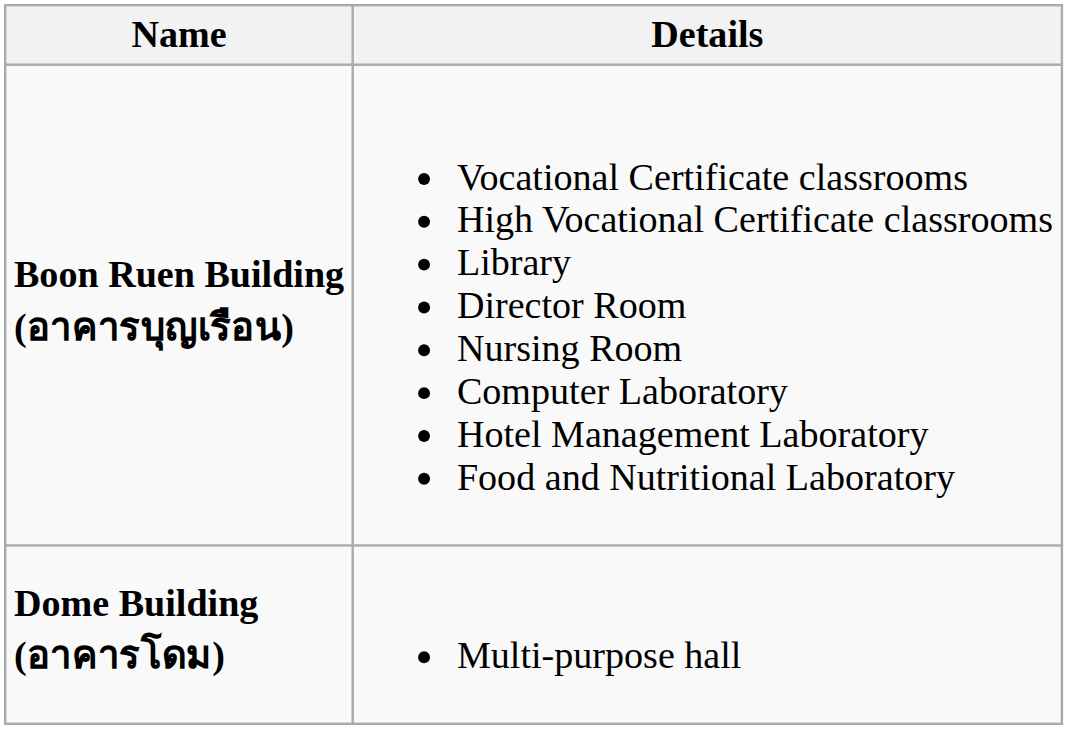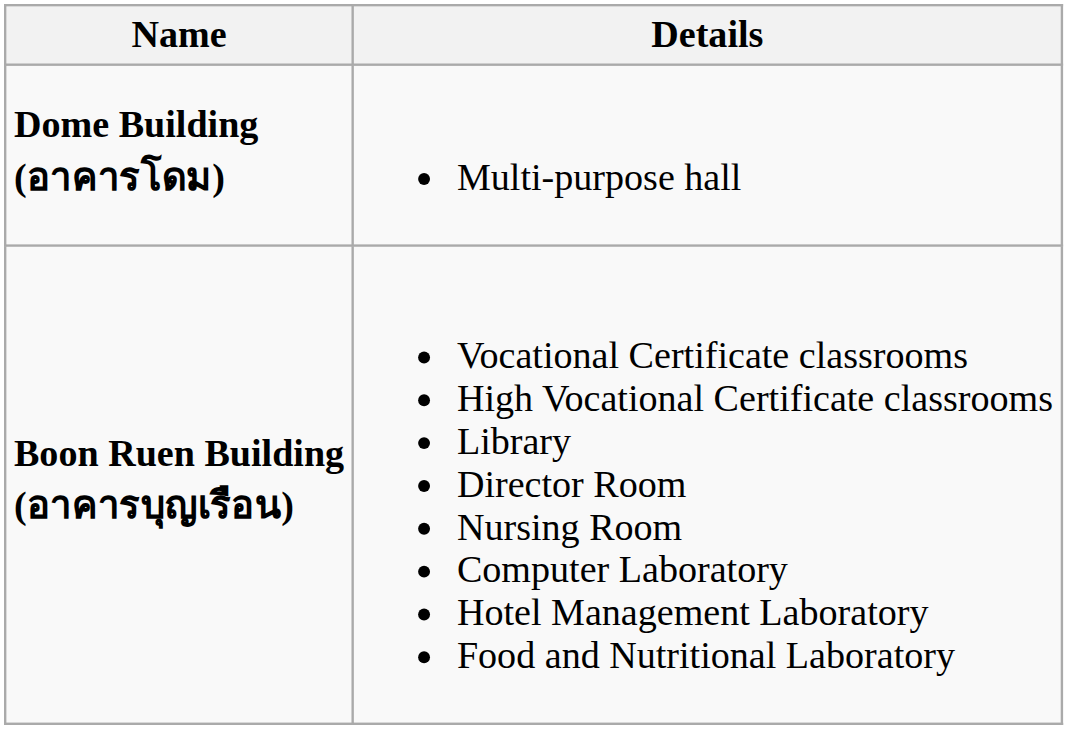 <table class="wikitable">
 <tr>
 <th>Name</th>
 <th>Details</th>
 </tr>
 <tr>
+<td><strong>Dome Building <br>(อาคารโดม)</strong></td>
+<td><br><ul><li>Multi-purpose hall</li></ul></td>
+</tr>
+<tr>
 <td><strong>Boon Ruen Building <br>(อาคารบุญเรือน)</strong></td>
 <td><br><ul><li>Vocational Certificate classrooms</li><li>High Vocational Certificate classrooms</li><li>Library</li><li>Director Room</li><li>Nursing Room</li><li>Computer Laboratory</li><li>Hotel Management Laboratory</li><li>Food and Nutritional Laboratory</li></ul></td>
 </tr>
 <tr>
-<td><strong>Dome Building <br>(อาคารโดม)</strong></td>
-<td><br><ul><li>Multi-purpose hall</li></ul></td>
-</tr>
-<tr>
 </tr>
 </table>
